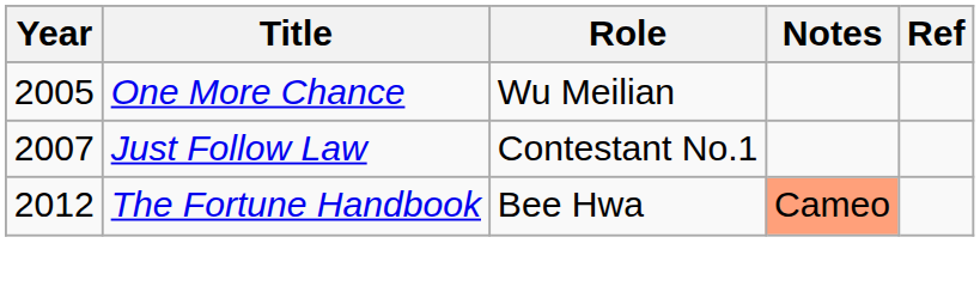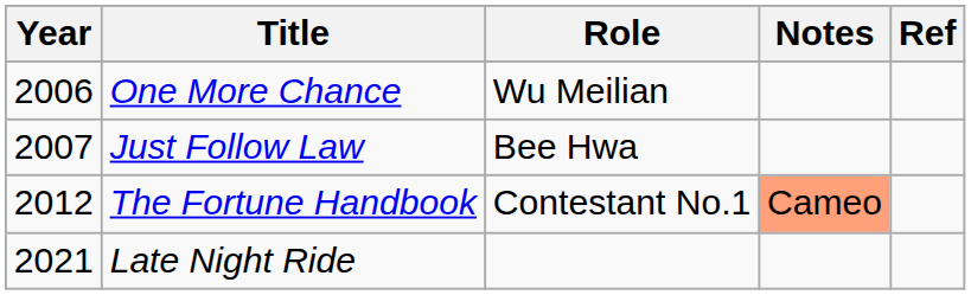 <table class="wikitable sortable">
 <tr>
 <th>Year</th>
 <th>Title</th>
 <th>Role</th>
 <th class="unsortable">Notes</th>
 <th class="unsortable">Ref</th>
 </tr>
 <tr>
-<td>2005</td>
+<td>2006</td>
 <td><em><a href='#'>One More Chance</a></em></td>
 <td>Wu Meilian</td>
 <td></td>
 <td></td>
 </tr>
 <tr>
 <td>2007</td>
 <td><em><a href='#'>Just Follow Law</a></em></td>
-<td>Contestant No.1</td>
+<td>Bee Hwa</td>
 <td></td>
 <td></td>
 </tr>
 <tr>
 <td>2012</td>
 <td><em><a href='#'>The Fortune Handbook</a></em></td>
-<td>Bee Hwa</td>
+<td>Contestant No.1</td>
 <td style="background: lightsalmon;">Cameo</td>
 <td></td>
 </tr>
+<tr>
+<td>2021</td>
+<td><em>Late Night Ride</em></td>
+<td></td>
+<td></td>
+<td></td>
+</tr>
 </table>
